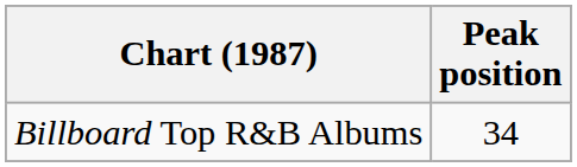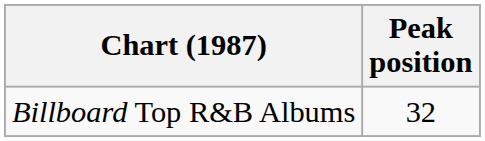 <table class="wikitable">
 <tr>
 <th>Chart (1987)</th>
 <th>Peak<br>position</th>
 </tr>
 <tr>
 <td><em>Billboard</em> Top R&B Albums</td>
-<td align="center">34</td>
+<td align="center">32</td>
 </tr>
 </table>
